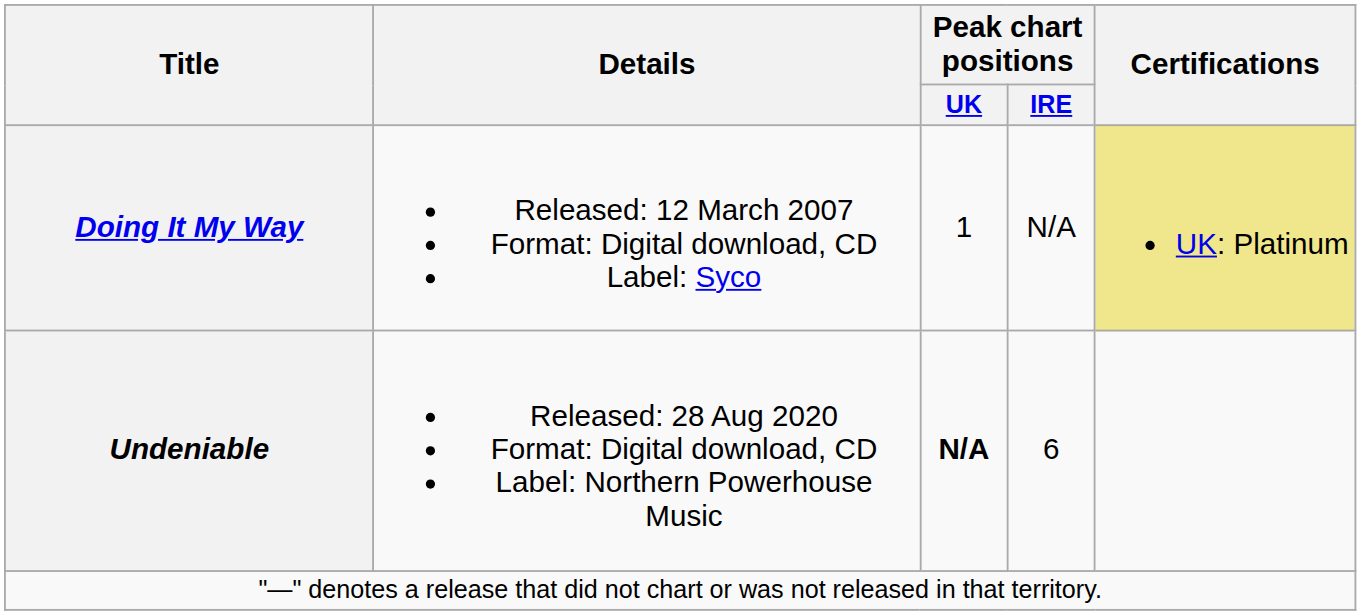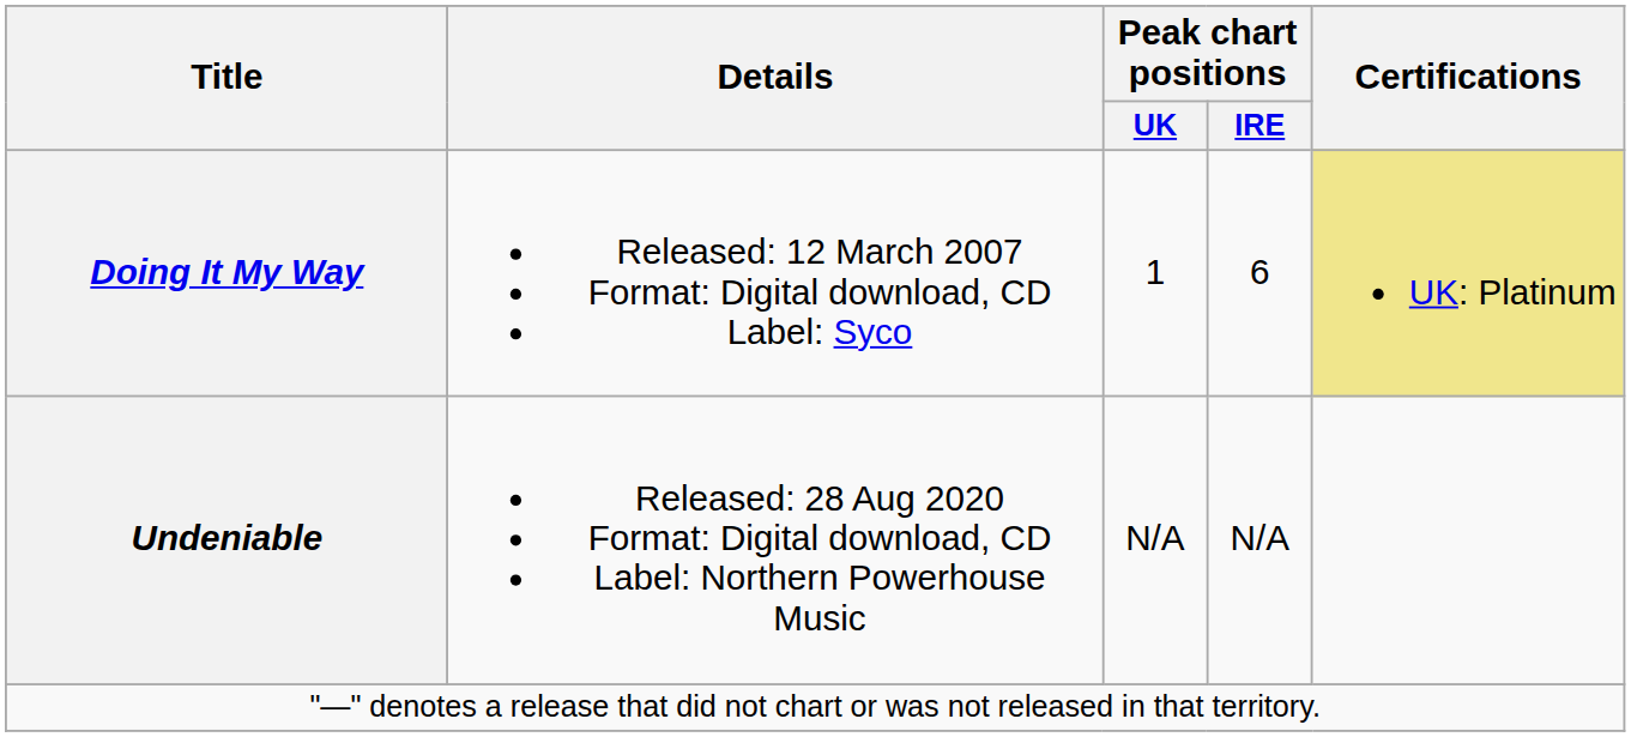 <table class="wikitable plainrowheaders" style="text-align:center;">
 <tr>
 <th scope="col" rowspan="2" style="width:12em;">Title</th>
 <th scope="col" rowspan="2" style="width:18em;">Details</th>
 <th scope="col" colspan="2">Peak chart positions</th>
 <th scope="col" rowspan="2">Certifications</th>
 </tr>
 <tr>
 <th scope="col" style="width:3em;font-size:85%;"><a href='#'>UK</a></th>
 <th scope="col" style="width:3em;font-size:85%;"><a href='#'>IRE</a></th>
 </tr>
 <tr>
 <th scope="row"><em><a href='#'>Doing It My Way</a></em></th>
 <td><br><ul><li>Released: 12 March 2007</li><li>Format: Digital download, CD</li><li>Label: <a href='#'>Syco</a></li></ul></td>
 <td>1</td>
-<td>N/A</td>
+<td>6</td>
 <td style="background: khaki;"><br><ul><li><a href='#'>UK</a>: Platinum</li></ul></td>
 </tr>
 <tr>
 <th scope="row"><em>Undeniable</em></th>
 <td><br><ul><li>Released: 28 Aug 2020</li><li>Format: Digital download, CD</li><li>Label: Northern Powerhouse Music</li></ul></td>
-<td><strong>N/A</strong></td>
-<td>6</td>
+<td>N/A</td>
+<td>N/A</td>
 <td></td>
 </tr>
 <tr>
 <td colspan="11" style="font-size:85%">"—" denotes a release that did not chart or was not released in that territory.</td>
 </tr>
 </table>
